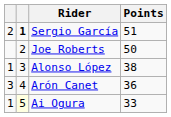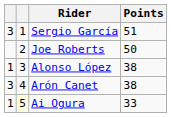 <table class="wikitable" style="font-size: 95%;">
 <tr>
 <th></th>
 <th></th>
 <th>Rider</th>
 <th>Points</th>
 </tr>
 <tr>
-<td> 2</td>
-<td align=center><strong>1</strong></td>
+<td> 3</td>
+<td align=center>1</td>
 <td> <a href='#'>Sergio García</a></td>
 <td align=left>51</td>
 </tr>
 <tr>
 <td></td>
 <td align=center>2</td>
 <td> <a href='#'>Joe Roberts</a></td>
 <td align=left>50</td>
 </tr>
 <tr>
 <td> 1</td>
 <td align=center>3</td>
 <td> <a href='#'>Alonso López</a></td>
 <td align=left>38</td>
 </tr>
 <tr>
 <td> 3</td>
 <td align=center>4</td>
 <td> <a href='#'>Arón Canet</a></td>
-<td align=left>36</td>
+<td align=left>38</td>
 </tr>
 <tr>
 <td> 1</td>
 <td align=center style="background: lightyellow;">5</td>
 <td> <a href='#'>Ai Ogura</a></td>
 <td align=left>33</td>
 </tr>
 </table>
